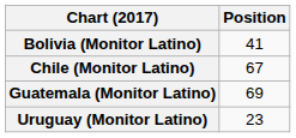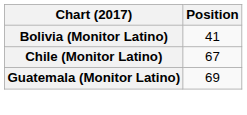 <table class="wikitable plainrowheaders sortable" style="text-align:center">
 <tr>
 <th scope="col">Chart (2017)</th>
 <th scope="col">Position</th>
 </tr>
 <tr>
 <th scope="row">Bolivia (Monitor Latino)</th>
 <td>41</td>
 </tr>
 <tr>
 <th scope="row">Chile (Monitor Latino)</th>
 <td>67</td>
 </tr>
 <tr>
 <th scope="row">Guatemala (Monitor Latino)</th>
 <td>69</td>
 </tr>
-<tr>
-<th scope="row">Uruguay (Monitor Latino)</th>
-<td>23</td>
-</tr>
 </table>
